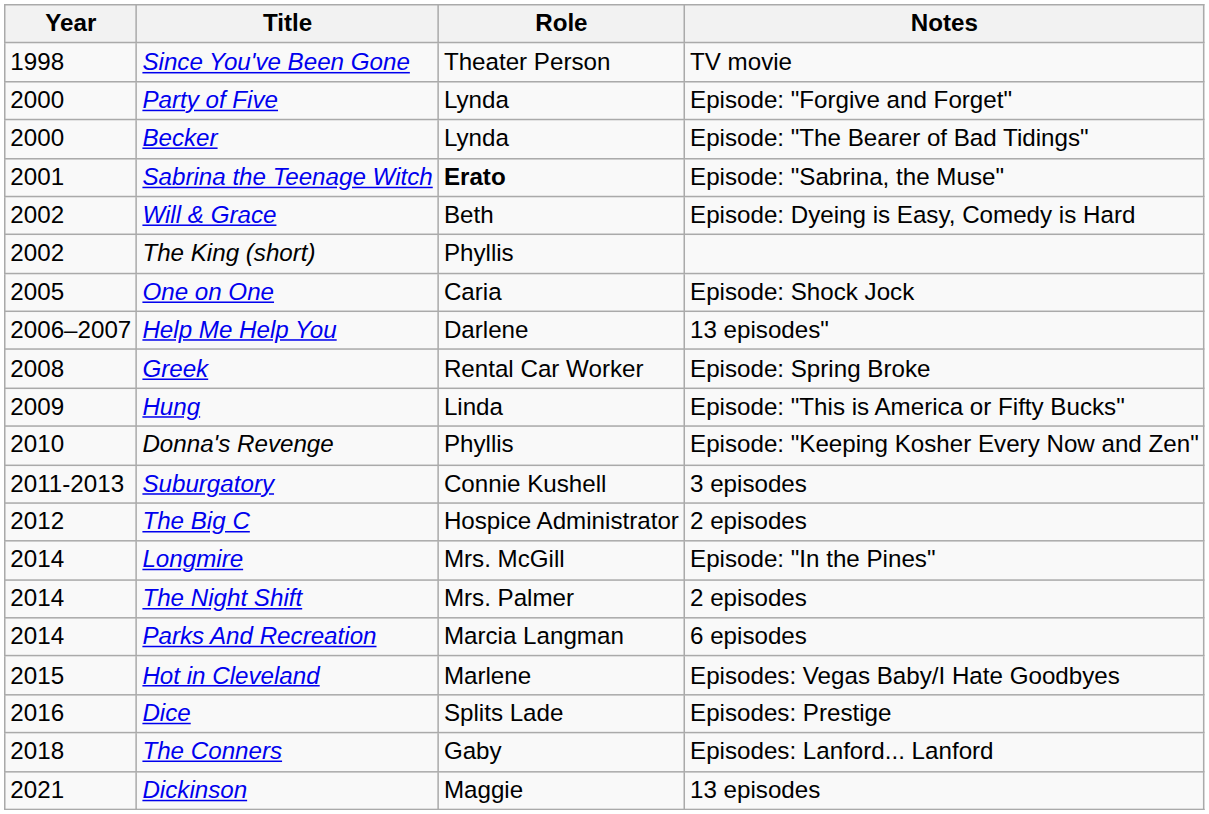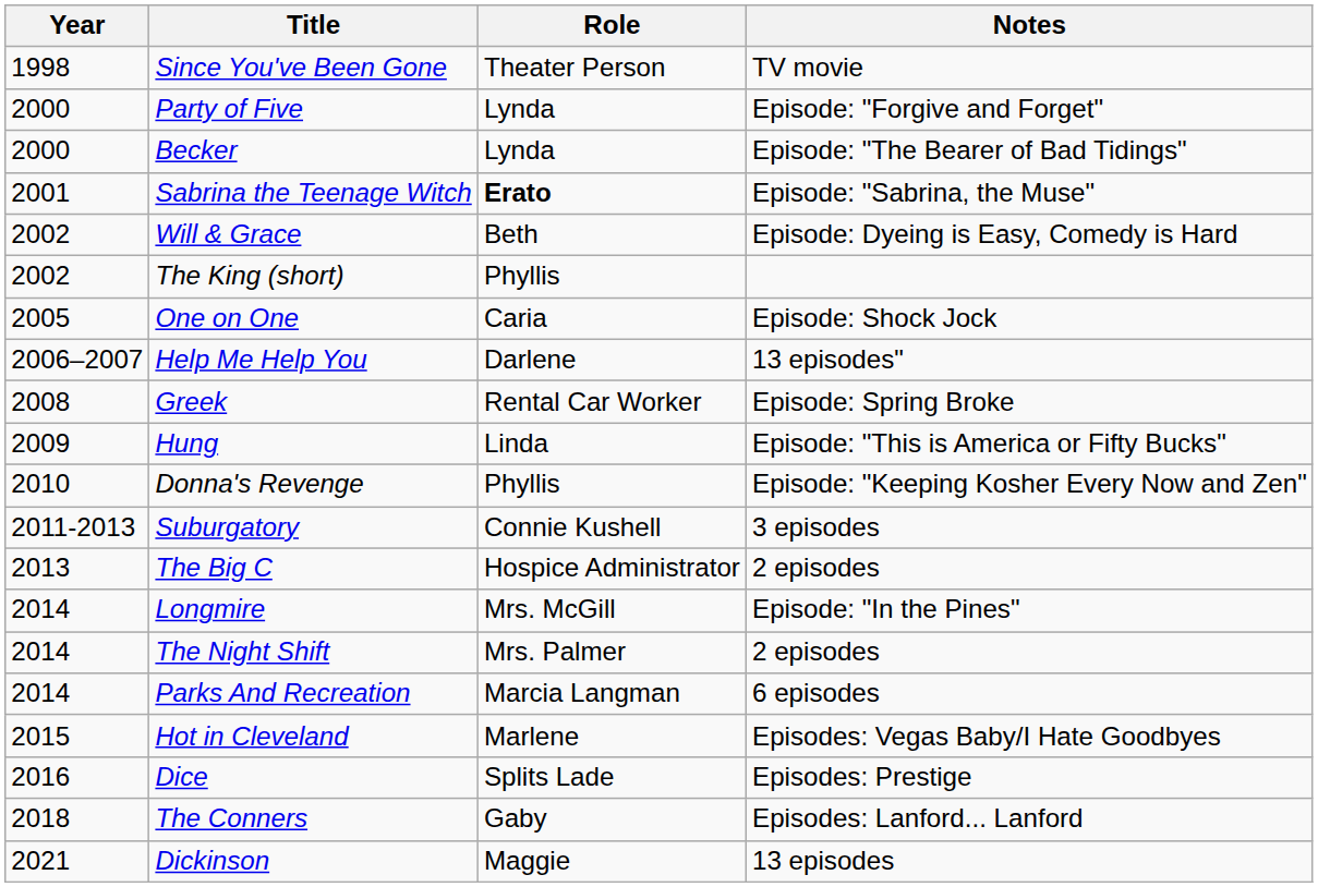 <table class="wikitable sortable">
 <tr>
 <th>Year</th>
 <th>Title</th>
 <th>Role</th>
 <th class="unsortable">Notes</th>
 </tr>
 <tr>
 <td>1998</td>
 <td><em><a href='#'>Since You've Been Gone</a></em></td>
 <td>Theater Person</td>
 <td>TV movie</td>
 </tr>
 <tr>
 <td>2000</td>
 <td><em><a href='#'>Party of Five</a></em></td>
 <td>Lynda</td>
 <td>Episode: "Forgive and Forget"</td>
 </tr>
 <tr>
 <td>2000</td>
 <td><em><a href='#'>Becker</a></em></td>
 <td>Lynda</td>
 <td>Episode: "The Bearer of Bad Tidings"</td>
 </tr>
 <tr>
 <td>2001</td>
 <td><em><a href='#'>Sabrina the Teenage Witch</a></em></td>
 <td><strong>Erato</strong></td>
 <td>Episode: "Sabrina, the Muse"</td>
 </tr>
 <tr>
 <td>2002</td>
 <td><em><a href='#'>Will & Grace</a></em></td>
 <td>Beth</td>
 <td>Episode: Dyeing is Easy, Comedy is Hard</td>
 </tr>
 <tr>
 <td>2002</td>
 <td><em>The King (short)</em></td>
 <td>Phyllis</td>
 <td></td>
 </tr>
 <tr>
 <td>2005</td>
 <td><em><a href='#'>One on One</a></em></td>
 <td>Caria</td>
 <td>Episode: Shock Jock</td>
 </tr>
 <tr>
 <td>2006–2007</td>
 <td><em><a href='#'>Help Me Help You</a></em></td>
 <td>Darlene</td>
 <td>13 episodes"</td>
 </tr>
 <tr>
 <td>2008</td>
 <td><em><a href='#'>Greek</a></em></td>
 <td>Rental Car Worker</td>
 <td>Episode: Spring Broke</td>
 </tr>
 <tr>
 <td>2009</td>
 <td><em><a href='#'>Hung</a></em></td>
 <td>Linda</td>
 <td>Episode: "This is America or Fifty Bucks"</td>
 </tr>
 <tr>
 <td>2010</td>
 <td><em>Donna's Revenge</em></td>
 <td>Phyllis</td>
 <td>Episode: "Keeping Kosher Every Now and Zen"</td>
 </tr>
 <tr>
 <td>2011-2013</td>
 <td><em><a href='#'>Suburgatory</a></em></td>
 <td>Connie Kushell</td>
 <td>3 episodes</td>
 </tr>
 <tr>
-<td>2012</td>
+<td>2013</td>
 <td><em><a href='#'>The Big C</a></em></td>
 <td>Hospice Administrator</td>
 <td>2 episodes</td>
 </tr>
 <tr>
 <td>2014</td>
 <td><em><a href='#'>Longmire</a></em></td>
 <td>Mrs. McGill</td>
 <td>Episode: "In the Pines"</td>
 </tr>
 <tr>
 <td>2014</td>
 <td><em><a href='#'>The Night Shift</a></em></td>
 <td>Mrs. Palmer</td>
 <td>2 episodes</td>
 </tr>
 <tr>
 <td>2014</td>
 <td><em><a href='#'>Parks And Recreation</a></em></td>
 <td>Marcia Langman</td>
 <td>6 episodes</td>
 </tr>
 <tr>
 <td>2015</td>
 <td><em><a href='#'>Hot in Cleveland</a></em></td>
 <td>Marlene</td>
 <td>Episodes: Vegas Baby/I Hate Goodbyes</td>
 </tr>
 <tr>
 <td>2016</td>
 <td><em><a href='#'>Dice</a></em></td>
 <td>Splits Lade</td>
 <td>Episodes: Prestige</td>
 </tr>
 <tr>
 <td>2018</td>
 <td><em><a href='#'>The Conners</a></em></td>
 <td>Gaby</td>
 <td>Episodes: Lanford... Lanford</td>
 </tr>
 <tr>
 <td>2021</td>
 <td><em><a href='#'>Dickinson</a></em></td>
 <td>Maggie</td>
 <td>13 episodes</td>
 </tr>
 <tr>
 </tr>
 </table>
